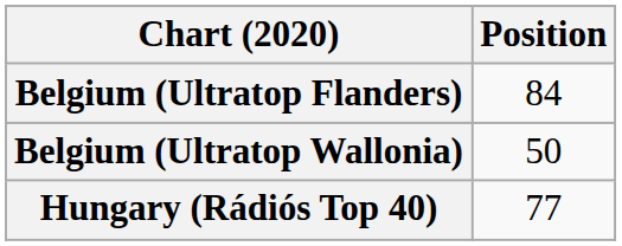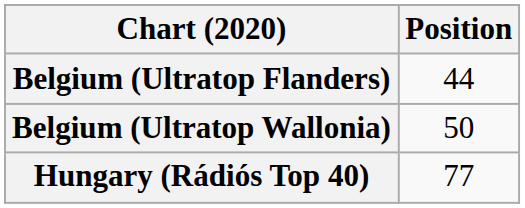 <table class="wikitable sortable plainrowheaders">
 <tr>
 <th scope="col">Chart (2020)</th>
 <th scope="col">Position</th>
 </tr>
 <tr>
 <th scope="row">Belgium (Ultratop Flanders)</th>
-<td style="text-align:center;">84</td>
+<td style="text-align:center;">44</td>
 </tr>
 <tr>
 <th scope="row">Belgium (Ultratop Wallonia)</th>
 <td style="text-align:center;">50</td>
 </tr>
 <tr>
 <th scope="row">Hungary (Rádiós Top 40)</th>
 <td style="text-align:center;">77</td>
 </tr>
 </table>
